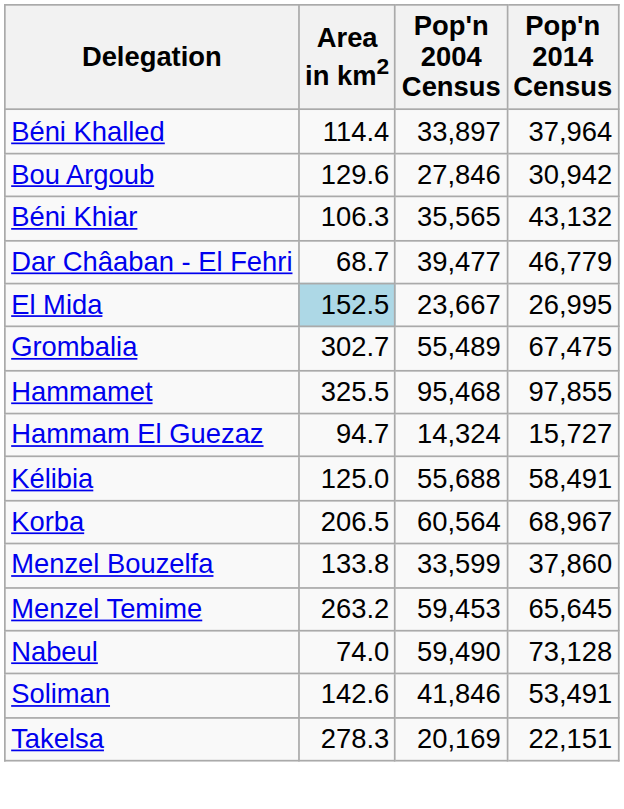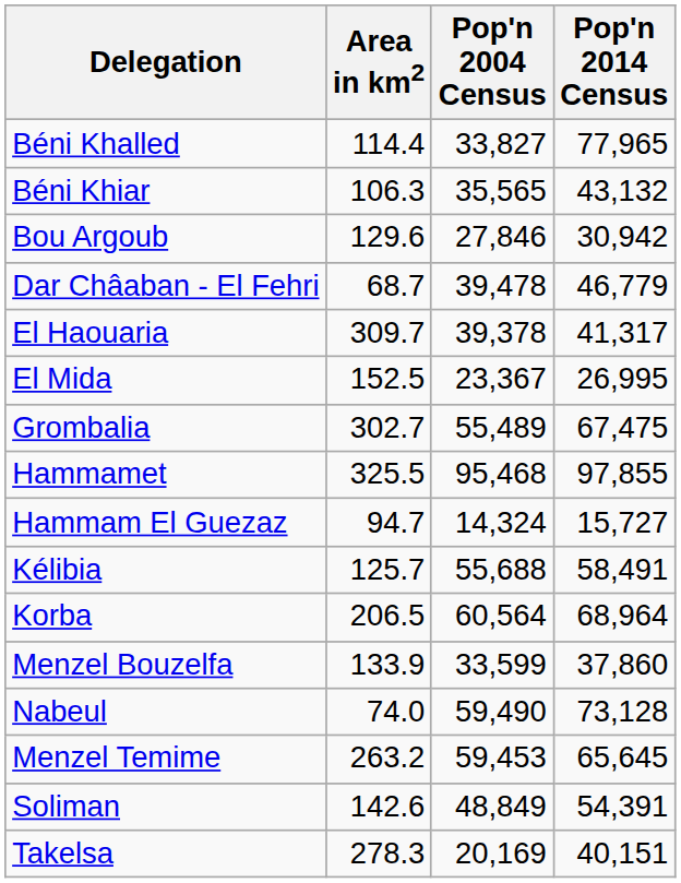 <table class="wikitable">
 <tr>
 <th>Delegation</th>
 <th>Area <br>in km<sup>2</sup></th>
 <th>Pop'n <br>2004<br>Census</th>
 <th>Pop'n <br>2014<br>Census</th>
 </tr>
 <tr>
 <td><a href='#'>Béni Khalled</a></td>
 <td align="right">114.4</td>
-<td align="right">33,897</td>
-<td align="right">37,964</td>
+<td align="right">33,827</td>
+<td align="right">77,965</td>
+</tr>
+<tr>
+<td><a href='#'>Béni Khiar</a></td>
+<td align="right">106.3</td>
+<td align="right">35,565</td>
+<td align="right">43,132</td>
 </tr>
 <tr>
 <td><a href='#'>Bou Argoub</a></td>
 <td align="right">129.6</td>
 <td align="right">27,846</td>
 <td align="right">30,942</td>
 </tr>
 <tr>
-<td><a href='#'>Béni Khiar</a></td>
-<td align="right">106.3</td>
-<td align="right">35,565</td>
-<td align="right">43,132</td>
-</tr>
-<tr>
 <td><a href='#'>Dar Châaban - El Fehri</a></td>
 <td align="right">68.7</td>
-<td align="right">39,477</td>
+<td align="right">39,478</td>
 <td align="right">46,779</td>
 </tr>
 <tr>
+<td><a href='#'>El Haouaria</a></td>
+<td align="right">309.7</td>
+<td align="right">39,378</td>
+<td align="right">41,317</td>
+</tr>
+<tr>
 <td><a href='#'>El Mida</a></td>
-<td align="right" style="background: lightblue;">152.5</td>
-<td align="right">23,667</td>
+<td align="right">152.5</td>
+<td align="right">23,367</td>
 <td align="right">26,995</td>
 </tr>
 <tr>
 <td><a href='#'>Grombalia</a></td>
 <td align="right">302.7</td>
 <td align="right">55,489</td>
 <td align="right">67,475</td>
 </tr>
 <tr>
 <td><a href='#'>Hammamet</a></td>
 <td align="right">325.5</td>
 <td align="right">95,468</td>
 <td align="right">97,855</td>
 </tr>
 <tr>
 <td><a href='#'>Hammam El Guezaz</a></td>
 <td align="right">94.7</td>
 <td align="right">14,324</td>
 <td align="right">15,727</td>
 </tr>
 <tr>
 <td><a href='#'>Kélibia</a></td>
-<td align="right">125.0</td>
+<td align="right">125.7</td>
 <td align="right">55,688</td>
 <td align="right">58,491</td>
 </tr>
 <tr>
 <td><a href='#'>Korba</a></td>
 <td align="right">206.5</td>
 <td align="right">60,564</td>
-<td align="right">68,967</td>
+<td align="right">68,964</td>
 </tr>
 <tr>
 <td><a href='#'>Menzel Bouzelfa</a></td>
-<td align="right">133.8</td>
+<td align="right">133.9</td>
 <td align="right">33,599</td>
 <td align="right">37,860</td>
+</tr>
+<tr>
+<td><a href='#'>Nabeul</a></td>
+<td align="right">74.0</td>
+<td align="right">59,490</td>
+<td align="right">73,128</td>
 </tr>
 <tr>
 <td><a href='#'>Menzel Temime</a></td>
 <td align="right">263.2</td>
 <td align="right">59,453</td>
 <td align="right">65,645</td>
 </tr>
 <tr>
-<td><a href='#'>Nabeul</a></td>
-<td align="right">74.0</td>
-<td align="right">59,490</td>
-<td align="right">73,128</td>
-</tr>
-<tr>
 <td><a href='#'>Soliman</a></td>
 <td align="right">142.6</td>
-<td align="right">41,846</td>
-<td align="right">53,491</td>
+<td align="right">48,849</td>
+<td align="right">54,391</td>
 </tr>
 <tr>
 <td><a href='#'>Takelsa</a></td>
 <td align="right">278.3</td>
 <td align="right">20,169</td>
-<td align="right">22,151</td>
+<td align="right">40,151</td>
 </tr>
 </table>
